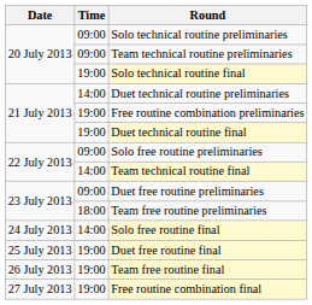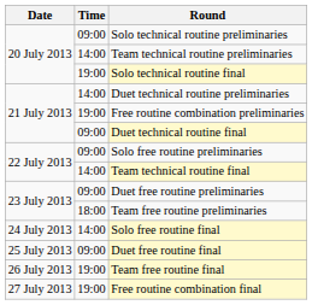 <table class="wikitable">
 <tr>
 <th>Date</th>
 <th>Time</th>
 <th>Round</th>
 </tr>
 <tr>
 <td rowspan=3>20 July 2013</td>
 <td>09:00</td>
 <td>Solo technical routine preliminaries</td>
 </tr>
 <tr>
-<td>09:00</td>
+<td>14:00</td>
 <td>Team technical routine preliminaries</td>
 </tr>
 <tr>
 <td>19:00</td>
 <td style=background:lemonchiffon>Solo technical routine final</td>
 </tr>
 <tr>
 <td rowspan=3>21 July 2013</td>
 <td>14:00</td>
 <td>Duet technical routine preliminaries</td>
 </tr>
 <tr>
 <td>19:00</td>
 <td>Free routine combination preliminaries</td>
 </tr>
 <tr>
-<td>19:00</td>
+<td>09:00</td>
 <td style=background:lemonchiffon>Duet technical routine final</td>
 </tr>
 <tr>
 <td rowspan=2>22 July 2013</td>
 <td>09:00</td>
 <td>Solo free routine preliminaries</td>
 </tr>
 <tr>
 <td>14:00</td>
 <td style=background:lemonchiffon>Team technical routine final</td>
 </tr>
 <tr>
 <td rowspan=2>23 July 2013</td>
 <td>09:00</td>
 <td>Duet free routine preliminaries</td>
 </tr>
 <tr>
 <td>18:00</td>
 <td>Team free routine preliminaries</td>
 </tr>
 <tr>
 <td>24 July 2013</td>
 <td>14:00</td>
 <td style=background:lemonchiffon>Solo free routine final</td>
 </tr>
 <tr>
 <td>25 July 2013</td>
-<td>19:00</td>
+<td>09:00</td>
 <td style=background:lemonchiffon>Duet free routine final</td>
 </tr>
 <tr>
 <td>26 July 2013</td>
 <td>19:00</td>
 <td style=background:lemonchiffon>Team free routine final</td>
 </tr>
 <tr>
 <td>27 July 2013</td>
 <td>19:00</td>
 <td style=background:lemonchiffon>Free routine combination final</td>
 </tr>
 </table>
